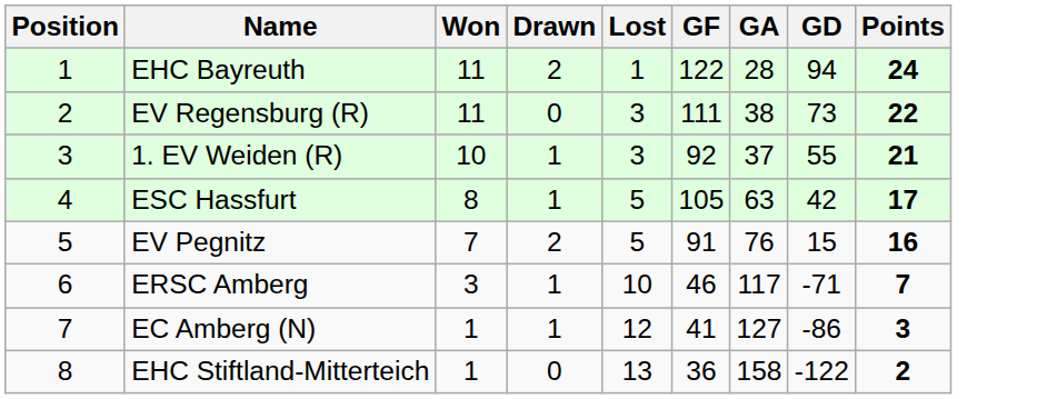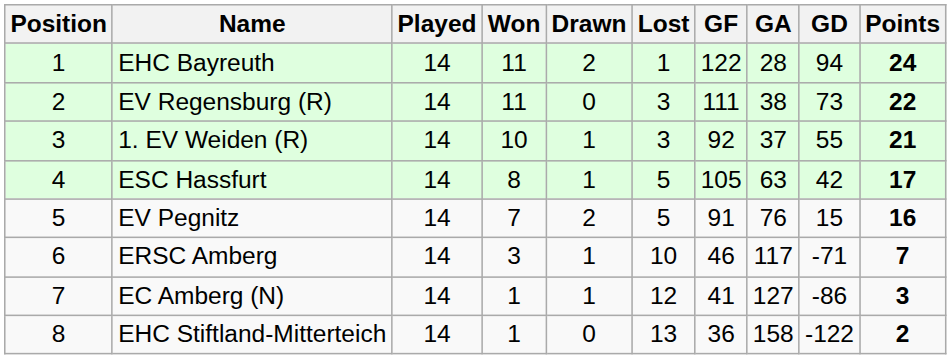 <table class="wikitable">
 <tr align="center">
 <th>Position</th>
 <th>Name</th>
+<th>Played</th>
 <th>Won</th>
 <th>Drawn</th>
 <th>Lost</th>
 <th>GF</th>
 <th>GA</th>
 <th>GD</th>
 <th>Points</th>
 </tr>
 <tr align="center" bgcolor="#dfffdf">
 <td>1</td>
 <td align="left">EHC Bayreuth</td>
+<td>14</td>
 <td>11</td>
 <td>2</td>
 <td>1</td>
 <td>122</td>
 <td>28</td>
 <td>94</td>
 <td><strong>24</strong></td>
 </tr>
 <tr align="center" bgcolor="#dfffdf">
 <td>2</td>
 <td align="left">EV Regensburg (R)</td>
+<td>14</td>
 <td>11</td>
 <td>0</td>
 <td>3</td>
 <td>111</td>
 <td>38</td>
 <td>73</td>
 <td><strong>22</strong></td>
 </tr>
 <tr align="center" bgcolor="#dfffdf">
 <td>3</td>
 <td align="left">1. EV Weiden (R)</td>
+<td>14</td>
 <td>10</td>
 <td>1</td>
 <td>3</td>
 <td>92</td>
 <td>37</td>
 <td>55</td>
 <td><strong>21</strong></td>
 </tr>
 <tr align="center" bgcolor="#dfffdf">
 <td>4</td>
 <td align="left">ESC Hassfurt</td>
+<td>14</td>
 <td>8</td>
 <td>1</td>
 <td>5</td>
 <td>105</td>
 <td>63</td>
 <td>42</td>
 <td><strong>17</strong></td>
 </tr>
 <tr align="center">
 <td>5</td>
 <td align="left">EV Pegnitz</td>
+<td>14</td>
 <td>7</td>
 <td>2</td>
 <td>5</td>
 <td>91</td>
 <td>76</td>
 <td>15</td>
 <td><strong>16</strong></td>
 </tr>
 <tr align="center">
 <td>6</td>
 <td align="left">ERSC Amberg</td>
+<td>14</td>
 <td>3</td>
 <td>1</td>
 <td>10</td>
 <td>46</td>
 <td>117</td>
 <td>-71</td>
 <td><strong>7</strong></td>
 </tr>
 <tr align="center">
 <td>7</td>
 <td align="left">EC Amberg (N)</td>
+<td>14</td>
 <td>1</td>
 <td>1</td>
 <td>12</td>
 <td>41</td>
 <td>127</td>
 <td>-86</td>
 <td><strong>3</strong></td>
 </tr>
 <tr align="center">
 <td>8</td>
 <td align="left">EHC Stiftland-Mitterteich</td>
+<td>14</td>
 <td>1</td>
 <td>0</td>
 <td>13</td>
 <td>36</td>
 <td>158</td>
 <td>-122</td>
 <td><strong>2</strong></td>
 </tr>
 </table>
